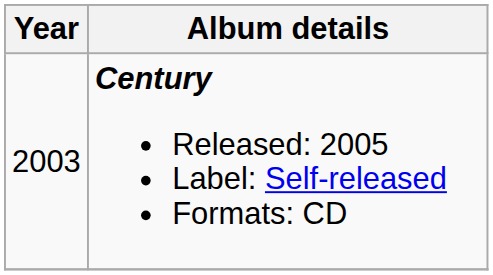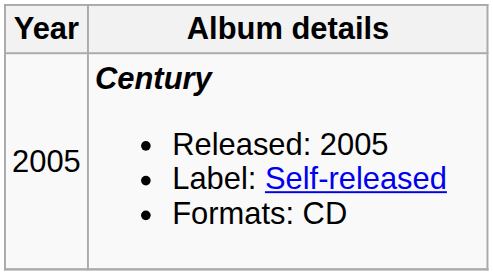 <table class ="wikitable">
 <tr>
 <th>Year</th>
 <th width="200">Album details</th>
 </tr>
 <tr>
-<td>2003</td>
+<td>2005</td>
 <td><strong><em>Century</em></strong><br><ul><li>Released: 2005</li><li>Label: <a href='#'>Self-released</a></li><li>Formats: CD</li></ul></td>
 </tr>
 <tr>
 </tr>
 </table>
